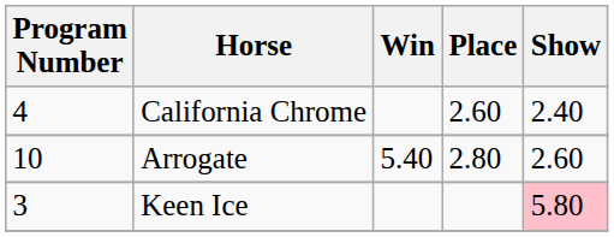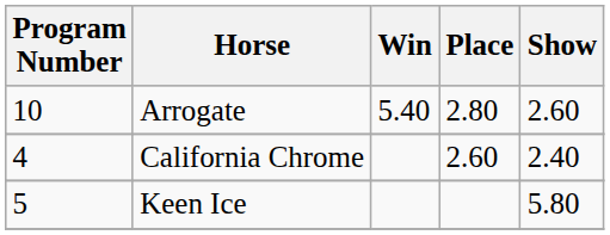 <table class="wikitable">
 <tr>
 <th>Program<br>Number</th>
 <th>Horse</th>
 <th>Win</th>
 <th>Place</th>
 <th>Show</th>
+</tr>
+<tr>
+<td>10</td>
+<td>Arrogate</td>
+<td>5.40</td>
+<td>2.80</td>
+<td>2.60</td>
+</tr>
+<tr>
 </tr>
 <tr>
 <td>4</td>
 <td>California Chrome</td>
 <td></td>
 <td>2.60</td>
 <td>2.40</td>
 </tr>
 <tr>
 </tr>
 <tr>
-<td>10</td>
-<td>Arrogate</td>
-<td>5.40</td>
-<td>2.80</td>
-<td>2.60</td>
-</tr>
-<tr>
-</tr>
-<tr>
-<td>3</td>
+<td>5</td>
 <td>Keen Ice</td>
 <td></td>
 <td></td>
-<td style="background: pink;">5.80</td>
+<td>5.80</td>
 </tr>
 <tr>
 </tr>
 </table>
